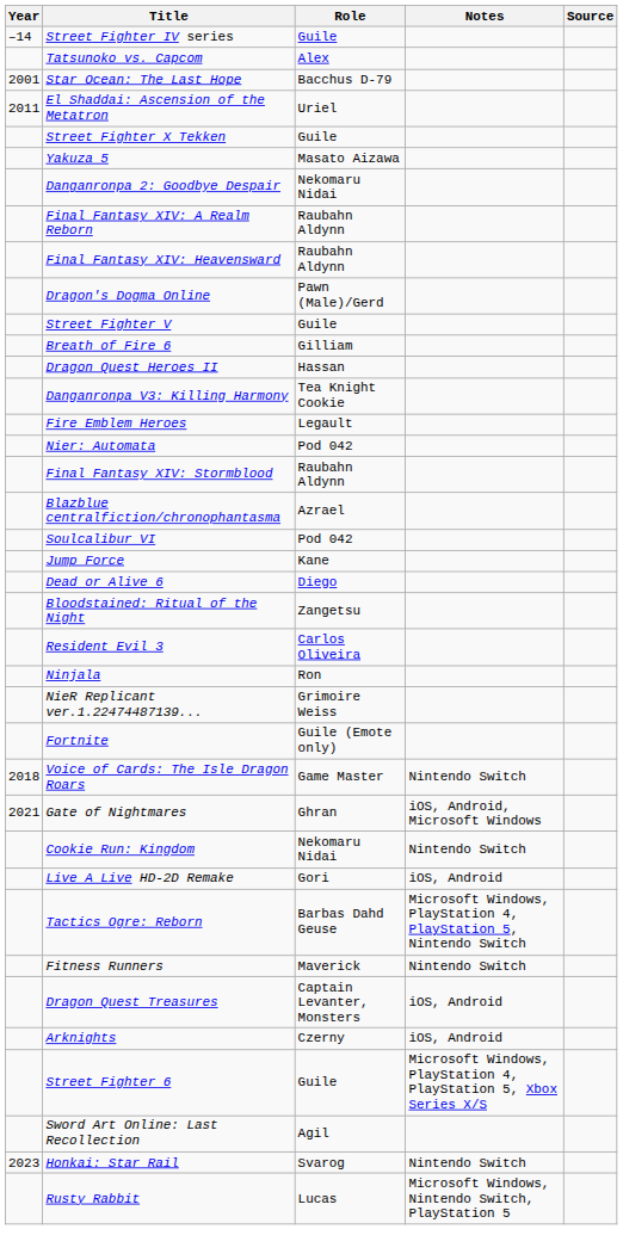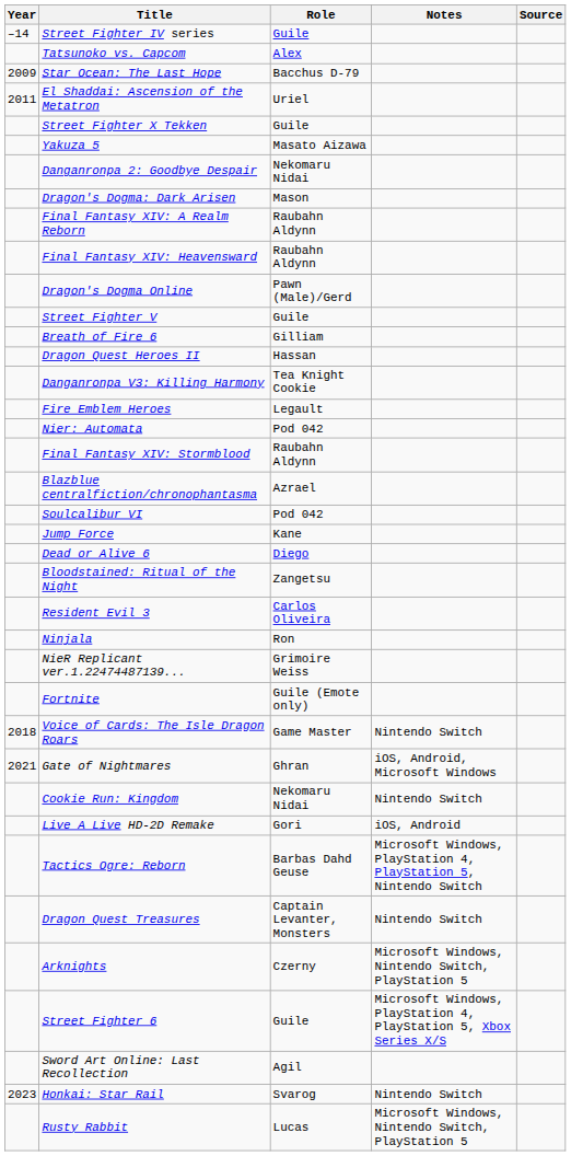 <table class="wikitable sortable">
 <tr>
 <th>Year</th>
 <th>Title</th>
 <th>Role</th>
 <th>Notes</th>
 <th>Source</th>
 </tr>
 <tr>
 <td>–14</td>
 <td><em><a href='#'>Street Fighter IV</a></em> series</td>
 <td><a href='#'>Guile</a></td>
 <td></td>
 <td></td>
 </tr>
 <tr>
 <td></td>
 <td><em><a href='#'>Tatsunoko vs. Capcom</a></em></td>
 <td><a href='#'>Alex</a></td>
 <td></td>
 <td></td>
 </tr>
 <tr>
-<td>2001</td>
+<td>2009</td>
 <td><em><a href='#'>Star Ocean: The Last Hope</a></em></td>
 <td>Bacchus D-79</td>
 <td></td>
 <td></td>
 </tr>
 <tr>
 <td>2011</td>
 <td><em><a href='#'>El Shaddai: Ascension of the Metatron</a></em></td>
 <td>Uriel</td>
 <td></td>
 <td></td>
 </tr>
 <tr>
 <td></td>
 <td><em><a href='#'>Street Fighter X Tekken</a></em></td>
 <td>Guile</td>
 <td></td>
 <td></td>
 </tr>
 <tr>
 <td></td>
 <td><em><a href='#'>Yakuza 5</a></em></td>
 <td>Masato Aizawa</td>
 <td></td>
 <td></td>
 </tr>
 <tr>
 <td></td>
 <td><em><a href='#'>Danganronpa 2: Goodbye Despair</a></em></td>
 <td>Nekomaru Nidai</td>
+<td></td>
+<td></td>
+</tr>
+<tr>
+<td></td>
+<td><em><a href='#'>Dragon's Dogma: Dark Arisen</a></em></td>
+<td>Mason</td>
 <td></td>
 <td></td>
 </tr>
 <tr>
 <td></td>
 <td><em><a href='#'>Final Fantasy XIV: A Realm Reborn</a></em></td>
 <td>Raubahn Aldynn</td>
 <td></td>
 <td></td>
 </tr>
 <tr>
 <td></td>
 <td><em><a href='#'>Final Fantasy XIV: Heavensward</a></em></td>
 <td>Raubahn Aldynn</td>
 <td></td>
 <td></td>
 </tr>
 <tr>
 <td></td>
 <td><em><a href='#'>Dragon's Dogma Online</a></em></td>
 <td>Pawn (Male)/Gerd</td>
 <td></td>
 <td></td>
 </tr>
 <tr>
 <td></td>
 <td><em><a href='#'>Street Fighter V</a></em></td>
 <td>Guile</td>
 <td></td>
 <td></td>
 </tr>
 <tr>
 <td></td>
 <td><em><a href='#'>Breath of Fire 6</a></em></td>
 <td>Gilliam</td>
 <td></td>
 <td></td>
 </tr>
 <tr>
 <td></td>
 <td><em><a href='#'>Dragon Quest Heroes II</a></em></td>
 <td>Hassan</td>
 <td></td>
 <td></td>
 </tr>
 <tr>
 <td></td>
 <td><em><a href='#'>Danganronpa V3: Killing Harmony</a></em></td>
 <td>Tea Knight Cookie</td>
 <td></td>
 <td></td>
 </tr>
 <tr>
 <td></td>
 <td><em><a href='#'>Fire Emblem Heroes</a></em></td>
 <td>Legault</td>
 <td></td>
 <td></td>
 </tr>
 <tr>
 <td></td>
 <td><em><a href='#'>Nier: Automata</a></em></td>
 <td>Pod 042</td>
 <td></td>
 <td></td>
 </tr>
 <tr>
 <td></td>
 <td><em><a href='#'>Final Fantasy XIV: Stormblood</a></em></td>
 <td>Raubahn Aldynn</td>
 <td></td>
 <td></td>
 </tr>
 <tr>
 <td></td>
 <td><em><a href='#'>Blazblue centralfiction/chronophantasma</a></em></td>
 <td>Azrael</td>
 <td></td>
 <td></td>
 </tr>
 <tr>
 <td></td>
 <td><em><a href='#'>Soulcalibur VI</a></em></td>
 <td>Pod 042</td>
 <td></td>
 <td></td>
 </tr>
 <tr>
 <td></td>
 <td><em><a href='#'>Jump Force</a></em></td>
 <td>Kane</td>
 <td></td>
 <td></td>
 </tr>
 <tr>
 <td></td>
 <td><em><a href='#'>Dead or Alive 6</a></em></td>
 <td><a href='#'>Diego</a></td>
 <td></td>
 <td></td>
 </tr>
 <tr>
 <td></td>
 <td><em><a href='#'>Bloodstained: Ritual of the Night</a></em></td>
 <td>Zangetsu</td>
 <td></td>
 <td></td>
 </tr>
 <tr>
 <td></td>
 <td><em><a href='#'>Resident Evil 3</a></em></td>
 <td><a href='#'>Carlos Oliveira</a></td>
 <td></td>
 <td></td>
 </tr>
 <tr>
 <td></td>
 <td><em><a href='#'>Ninjala</a></em></td>
 <td>Ron</td>
 <td></td>
 <td></td>
 </tr>
 <tr>
 <td></td>
 <td><em>NieR Replicant ver.1.22474487139...</em></td>
 <td>Grimoire Weiss</td>
 <td></td>
 <td></td>
 </tr>
 <tr>
 <td></td>
 <td><em><a href='#'>Fortnite</a></em></td>
 <td>Guile (Emote only)</td>
 <td></td>
 <td></td>
 </tr>
 <tr>
 <td>2018</td>
 <td><em><a href='#'>Voice of Cards: The Isle Dragon Roars</a></em></td>
 <td>Game Master</td>
 <td>Nintendo Switch</td>
 <td></td>
 </tr>
 <tr>
 <td>2021</td>
 <td><em>Gate of Nightmares</em></td>
 <td>Ghran</td>
 <td>iOS, Android, Microsoft Windows</td>
 <td></td>
 </tr>
 <tr>
 <td></td>
 <td><em><a href='#'>Cookie Run: Kingdom</a></em></td>
 <td>Nekomaru Nidai</td>
 <td>Nintendo Switch</td>
 <td></td>
 </tr>
 <tr>
 <td></td>
 <td><em><a href='#'>Live A Live</a> HD-2D Remake</em></td>
 <td>Gori</td>
 <td>iOS, Android</td>
 <td></td>
 </tr>
 <tr>
 <td></td>
 <td><em><a href='#'>Tactics Ogre: Reborn</a></em></td>
 <td>Barbas Dahd Geuse</td>
 <td>Microsoft Windows, PlayStation 4, <a href='#'>PlayStation 5</a>, Nintendo Switch</td>
 <td></td>
 </tr>
 <tr>
 <td></td>
-<td><em>Fitness Runners</em></td>
-<td>Maverick</td>
-<td>Nintendo Switch</td>
-<td></td>
-</tr>
-<tr>
-<td></td>
 <td><em><a href='#'>Dragon Quest Treasures</a></em></td>
 <td>Captain Levanter, Monsters</td>
-<td>iOS, Android</td>
+<td>Nintendo Switch</td>
 <td></td>
 </tr>
 <tr>
 <td></td>
 <td><em><a href='#'>Arknights</a></em></td>
 <td>Czerny</td>
-<td>iOS, Android</td>
+<td>Microsoft Windows, Nintendo Switch, PlayStation 5</td>
 <td></td>
 </tr>
 <tr>
 <td></td>
 <td><em><a href='#'>Street Fighter 6</a></em></td>
 <td>Guile</td>
 <td>Microsoft Windows, PlayStation 4, PlayStation 5, <a href='#'>Xbox Series X/S</a></td>
 <td></td>
 </tr>
 <tr>
 <td></td>
 <td><em>Sword Art Online: Last Recollection</em></td>
 <td>Agil</td>
 <td></td>
 <td></td>
 </tr>
 <tr>
 <td>2023</td>
 <td><em><a href='#'>Honkai: Star Rail</a></em></td>
 <td>Svarog</td>
 <td>Nintendo Switch</td>
 <td></td>
 </tr>
 <tr>
 <td></td>
 <td><em><a href='#'>Rusty Rabbit</a></em></td>
 <td>Lucas</td>
 <td>Microsoft Windows, Nintendo Switch, PlayStation 5</td>
 <td></td>
 </tr>
 </table>
